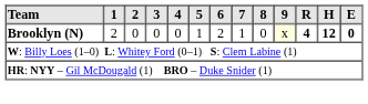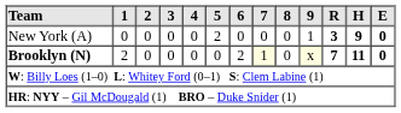 <table border=1 cellspacing=0 width=425 style="margin-left:3em;">
 <tr style="text-align:center; background-color:#e6e6e6;">
 <th align=left width=125>Team</th>
 <th width=25>1</th>
 <th width=25>2</th>
 <th width=25>3</th>
 <th width=25>4</th>
 <th width=25>5</th>
 <th width=25>6</th>
 <th width=25>7</th>
 <th width=25>8</th>
 <th width=25>9</th>
 <th width=25>R</th>
 <th width=25>H</th>
 <th width=25>E</th>
 </tr>
 <tr style="text-align:center;">
+<td align=left>New York (A)</td>
+<td>0</td>
+<td>0</td>
+<td>0</td>
+<td>0</td>
+<td>2</td>
+<td>0</td>
+<td>0</td>
+<td>0</td>
+<td>1</td>
+<td><strong>3</strong></td>
+<td><strong>9</strong></td>
+<td><strong>0</strong></td>
+</tr>
+<tr style="text-align:center;">
 <td align=left><strong>Brooklyn (N)</strong></td>
 <td>2</td>
 <td>0</td>
 <td>0</td>
 <td>0</td>
-<td>1</td>
+<td>0</td>
 <td>2</td>
-<td>1</td>
+<td style="background: lightyellow;">1</td>
 <td>0</td>
 <td style="background: lightyellow;">x</td>
-<td><strong>4</strong></td>
-<td><strong>12</strong></td>
+<td><strong>7</strong></td>
+<td><strong>11</strong></td>
 <td><strong>0</strong></td>
 </tr>
 <tr style="text-align:left;">
 <td colspan=13><small><strong>W</strong>: <a href='#'>Billy Loes</a> (1–0)  <strong>L</strong>: <a href='#'>Whitey Ford</a> (0–1)   <strong>S</strong>: <a href='#'>Clem Labine</a> (1)</small></td>
 </tr>
 <tr style="text-align:left;">
 <td colspan=13><small><strong>HR</strong>: <strong>NYY</strong> – <a href='#'>Gil McDougald</a> (1)    <strong>BRO</strong> – <a href='#'>Duke Snider</a> (1) </small></td>
 </tr>
 </table>
